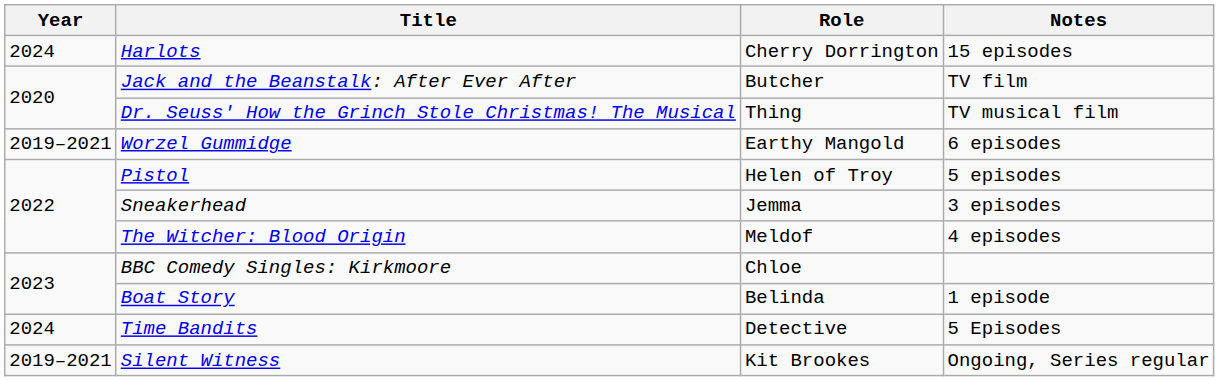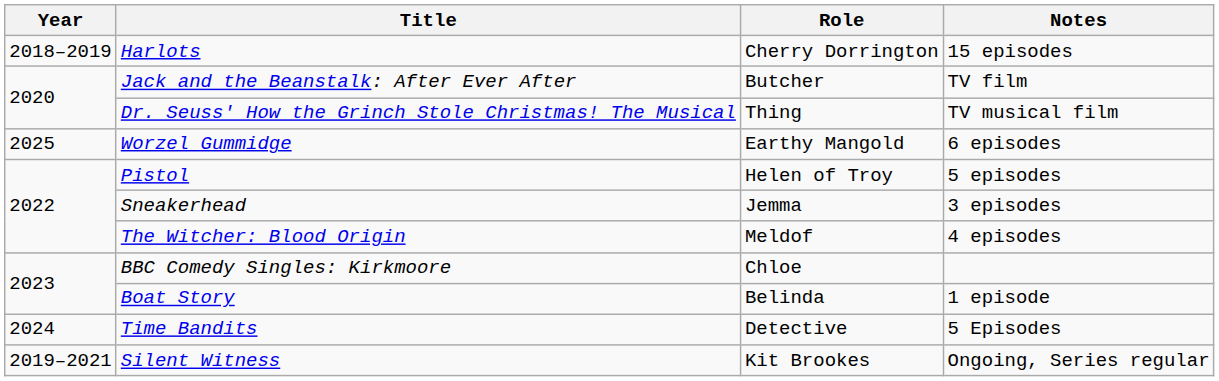 <table class="wikitable sortable">
 <tr>
 <th>Year</th>
 <th>Title</th>
 <th>Role</th>
 <th>Notes</th>
 </tr>
 <tr>
-<td rowspan="1">2024</td>
+<td>2018–2019</td>
 <td><em><a href='#'>Harlots</a></em></td>
 <td>Cherry Dorrington</td>
 <td>15 episodes</td>
 </tr>
 <tr>
 <td rowspan="2">2020</td>
 <td><em><a href='#'>Jack and the Beanstalk</a>: After Ever After</em></td>
 <td>Butcher</td>
 <td>TV film</td>
 </tr>
 <tr>
 <td><em><a href='#'>Dr. Seuss' How the Grinch Stole Christmas! The Musical</a></em></td>
 <td>Thing</td>
 <td>TV musical film</td>
 </tr>
 <tr>
-<td>2019–2021</td>
+<td rowspan="1">2025</td>
 <td><em><a href='#'>Worzel Gummidge</a></em></td>
 <td>Earthy Mangold</td>
 <td>6 episodes</td>
 </tr>
 <tr>
 <td rowspan="3">2022</td>
 <td><em><a href='#'>Pistol</a></em></td>
 <td>Helen of Troy</td>
 <td>5 episodes</td>
 </tr>
 <tr>
 <td><em>Sneakerhead</em></td>
 <td>Jemma</td>
 <td>3 episodes</td>
 </tr>
 <tr>
 <td><em><a href='#'>The Witcher: Blood Origin</a></em></td>
 <td>Meldof</td>
 <td>4 episodes</td>
 </tr>
 <tr>
 <td rowspan="2">2023</td>
 <td><em>BBC Comedy Singles: Kirkmoore</em></td>
 <td>Chloe</td>
 <td></td>
 </tr>
 <tr>
 <td><em><a href='#'>Boat Story</a></em></td>
 <td>Belinda</td>
 <td>1 episode</td>
 </tr>
 <tr>
 <td rowspan="1">2024</td>
 <td><em><a href='#'>Time Bandits</a></em></td>
 <td>Detective</td>
 <td>5 Episodes</td>
 </tr>
 <tr>
 <td>2019–2021</td>
 <td><em><a href='#'>Silent Witness</a></em></td>
 <td>Kit Brookes</td>
 <td>Ongoing, Series regular</td>
 </tr>
 </table>
